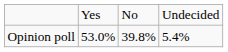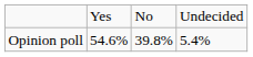 <table class="wikitable">
 <tr>
 <td></td>
 <td>Yes</td>
 <td>No</td>
 <td>Undecided</td>
 </tr>
 <tr>
 <td>Opinion poll</td>
-<td>53.0%</td>
+<td>54.6%</td>
 <td>39.8%</td>
 <td>5.4%</td>
 </tr>
 </table>
